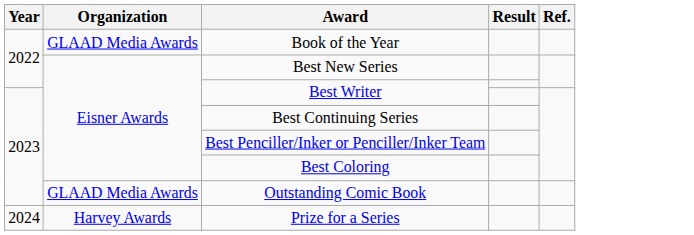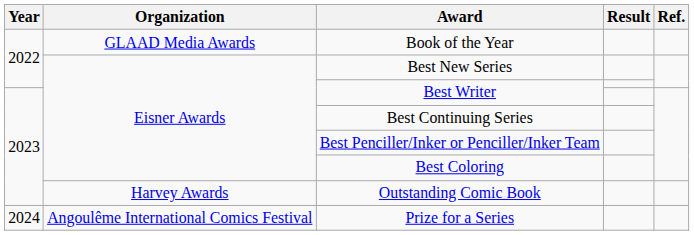 <table class="wikitable plainrowheaders" style="text-align:center;">
 <tr>
 <th scope="col">Year</th>
 <th scope="col">Organization</th>
 <th scope="col">Award</th>
 <th scope="col">Result</th>
 <th scope="col">Ref.</th>
 </tr>
 <tr>
 <td rowspan=3>2022</td>
 <td><a href='#'>GLAAD Media Awards</a></td>
 <td>Book of the Year</td>
 <td></td>
 <td></td>
 </tr>
 <tr>
 <td rowspan=6><a href='#'>Eisner Awards</a></td>
 <td>Best New Series</td>
 <td></td>
 <td rowspan=2></td>
 </tr>
 <tr>
 <td rowspan=2><a href='#'>Best Writer</a></td>
 <td></td>
 </tr>
 <tr>
 <td rowspan=5>2023</td>
 <td></td>
 <td rowspan=4></td>
 </tr>
 <tr>
 <td>Best Continuing Series</td>
 <td></td>
 </tr>
 <tr>
 <td><a href='#'>Best Penciller/Inker or Penciller/Inker Team</a></td>
 <td></td>
 </tr>
 <tr>
 <td><a href='#'>Best Coloring</a></td>
 <td></td>
 </tr>
 <tr>
-<td><a href='#'>GLAAD Media Awards</a></td>
+<td><a href='#'>Harvey Awards</a></td>
 <td><a href='#'>Outstanding Comic Book</a></td>
 <td></td>
 <td></td>
 </tr>
 <tr>
 <td>2024</td>
-<td><a href='#'>Harvey Awards</a></td>
+<td><a href='#'>Angoulême International Comics Festival</a></td>
 <td><a href='#'>Prize for a Series</a></td>
 <td></td>
 <td></td>
 </tr>
 </table>
